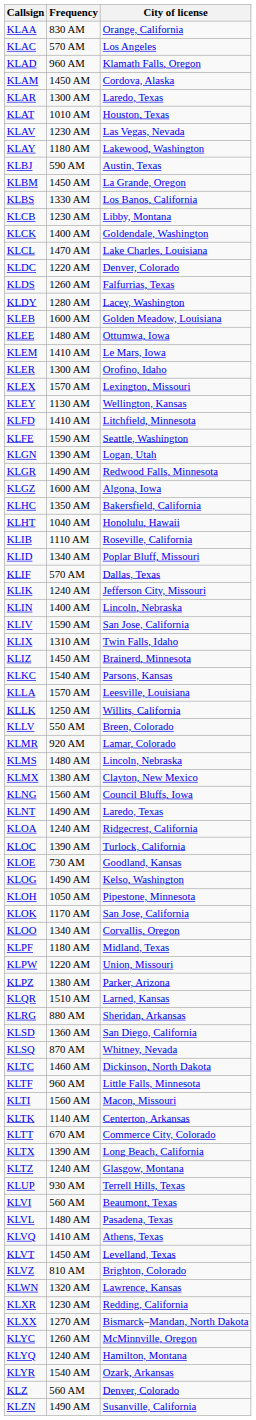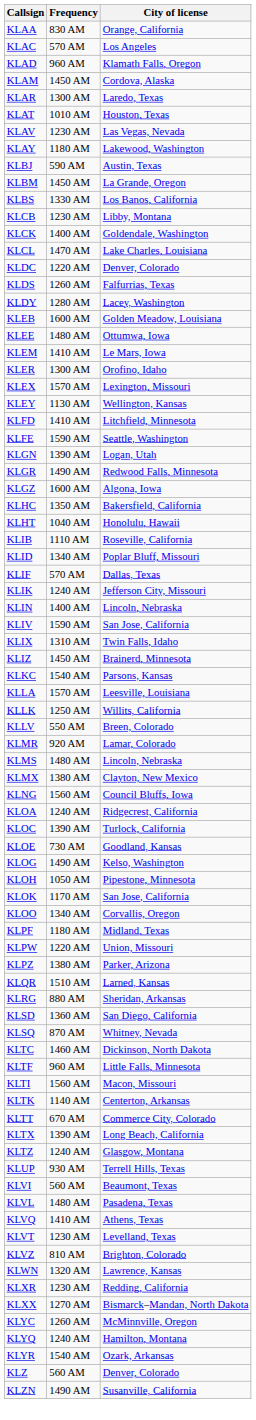 <table class="wikitable sortable">
 <tr>
 <th>Callsign</th>
 <th>Frequency</th>
 <th>City of license</th>
 </tr>
 <tr>
 <td><a href='#'>KLAA</a></td>
 <td>830 AM</td>
 <td><a href='#'>Orange, California</a></td>
 </tr>
 <tr>
 <td><a href='#'>KLAC</a></td>
 <td>570 AM</td>
 <td><a href='#'>Los Angeles</a></td>
 </tr>
 <tr>
 <td><a href='#'>KLAD</a></td>
 <td>960 AM</td>
 <td><a href='#'>Klamath Falls, Oregon</a></td>
 </tr>
 <tr>
 <td><a href='#'>KLAM</a></td>
 <td>1450 AM</td>
 <td><a href='#'>Cordova, Alaska</a></td>
 </tr>
 <tr>
 <td><a href='#'>KLAR</a></td>
 <td>1300 AM</td>
 <td><a href='#'>Laredo, Texas</a></td>
 </tr>
 <tr>
 <td><a href='#'>KLAT</a></td>
 <td>1010 AM</td>
 <td><a href='#'>Houston, Texas</a></td>
 </tr>
 <tr>
 <td><a href='#'>KLAV</a></td>
 <td>1230 AM</td>
 <td><a href='#'>Las Vegas, Nevada</a></td>
 </tr>
 <tr>
 <td><a href='#'>KLAY</a></td>
 <td>1180 AM</td>
 <td><a href='#'>Lakewood, Washington</a></td>
 </tr>
 <tr>
 <td><a href='#'>KLBJ</a></td>
 <td>590 AM</td>
 <td><a href='#'>Austin, Texas</a></td>
 </tr>
 <tr>
 <td><a href='#'>KLBM</a></td>
 <td>1450 AM</td>
 <td><a href='#'>La Grande, Oregon</a></td>
 </tr>
 <tr>
 <td><a href='#'>KLBS</a></td>
 <td>1330 AM</td>
 <td><a href='#'>Los Banos, California</a></td>
 </tr>
 <tr>
 <td><a href='#'>KLCB</a></td>
 <td>1230 AM</td>
 <td><a href='#'>Libby, Montana</a></td>
 </tr>
 <tr>
 <td><a href='#'>KLCK</a></td>
 <td>1400 AM</td>
 <td><a href='#'>Goldendale, Washington</a></td>
 </tr>
 <tr>
 <td><a href='#'>KLCL</a></td>
 <td>1470 AM</td>
 <td><a href='#'>Lake Charles, Louisiana</a></td>
 </tr>
 <tr>
 <td><a href='#'>KLDC</a></td>
 <td>1220 AM</td>
 <td><a href='#'>Denver, Colorado</a></td>
 </tr>
 <tr>
 <td><a href='#'>KLDS</a></td>
 <td>1260 AM</td>
 <td><a href='#'>Falfurrias, Texas</a></td>
 </tr>
 <tr>
 <td><a href='#'>KLDY</a></td>
 <td>1280 AM</td>
 <td><a href='#'>Lacey, Washington</a></td>
 </tr>
 <tr>
 <td><a href='#'>KLEB</a></td>
 <td>1600 AM</td>
 <td><a href='#'>Golden Meadow, Louisiana</a></td>
 </tr>
 <tr>
 <td><a href='#'>KLEE</a></td>
 <td>1480 AM</td>
 <td><a href='#'>Ottumwa, Iowa</a></td>
 </tr>
 <tr>
 <td><a href='#'>KLEM</a></td>
 <td>1410 AM</td>
 <td><a href='#'>Le Mars, Iowa</a></td>
 </tr>
 <tr>
 <td><a href='#'>KLER</a></td>
 <td>1300 AM</td>
 <td><a href='#'>Orofino, Idaho</a></td>
 </tr>
 <tr>
 <td><a href='#'>KLEX</a></td>
 <td>1570 AM</td>
 <td><a href='#'>Lexington, Missouri</a></td>
 </tr>
 <tr>
 <td><a href='#'>KLEY</a></td>
 <td>1130 AM</td>
 <td><a href='#'>Wellington, Kansas</a></td>
 </tr>
 <tr>
 <td><a href='#'>KLFD</a></td>
 <td>1410 AM</td>
 <td><a href='#'>Litchfield, Minnesota</a></td>
 </tr>
 <tr>
 <td><a href='#'>KLFE</a></td>
 <td>1590 AM</td>
 <td><a href='#'>Seattle, Washington</a></td>
 </tr>
 <tr>
 <td><a href='#'>KLGN</a></td>
 <td>1390 AM</td>
 <td><a href='#'>Logan, Utah</a></td>
 </tr>
 <tr>
 <td><a href='#'>KLGR</a></td>
 <td>1490 AM</td>
 <td><a href='#'>Redwood Falls, Minnesota</a></td>
 </tr>
 <tr>
 <td><a href='#'>KLGZ</a></td>
 <td>1600 AM</td>
 <td><a href='#'>Algona, Iowa</a></td>
 </tr>
 <tr>
 <td><a href='#'>KLHC</a></td>
 <td>1350 AM</td>
 <td><a href='#'>Bakersfield, California</a></td>
 </tr>
 <tr>
 <td><a href='#'>KLHT</a></td>
 <td>1040 AM</td>
 <td><a href='#'>Honolulu, Hawaii</a></td>
 </tr>
 <tr>
 <td><a href='#'>KLIB</a></td>
 <td>1110 AM</td>
 <td><a href='#'>Roseville, California</a></td>
 </tr>
 <tr>
 <td><a href='#'>KLID</a></td>
 <td>1340 AM</td>
 <td><a href='#'>Poplar Bluff, Missouri</a></td>
 </tr>
 <tr>
 <td><a href='#'>KLIF</a></td>
 <td>570 AM</td>
 <td><a href='#'>Dallas, Texas</a></td>
 </tr>
 <tr>
 <td><a href='#'>KLIK</a></td>
 <td>1240 AM</td>
 <td><a href='#'>Jefferson City, Missouri</a></td>
 </tr>
 <tr>
 <td><a href='#'>KLIN</a></td>
 <td>1400 AM</td>
 <td><a href='#'>Lincoln, Nebraska</a></td>
 </tr>
 <tr>
 <td><a href='#'>KLIV</a></td>
 <td>1590 AM</td>
 <td><a href='#'>San Jose, California</a></td>
 </tr>
 <tr>
 <td><a href='#'>KLIX</a></td>
 <td>1310 AM</td>
 <td><a href='#'>Twin Falls, Idaho</a></td>
 </tr>
 <tr>
 <td><a href='#'>KLIZ</a></td>
 <td>1450 AM</td>
 <td><a href='#'>Brainerd, Minnesota</a></td>
 </tr>
 <tr>
 <td><a href='#'>KLKC</a></td>
 <td>1540 AM</td>
 <td><a href='#'>Parsons, Kansas</a></td>
 </tr>
 <tr>
 <td><a href='#'>KLLA</a></td>
 <td>1570 AM</td>
 <td><a href='#'>Leesville, Louisiana</a></td>
 </tr>
 <tr>
 <td><a href='#'>KLLK</a></td>
 <td>1250 AM</td>
 <td><a href='#'>Willits, California</a></td>
 </tr>
 <tr>
 <td><a href='#'>KLLV</a></td>
 <td>550 AM</td>
 <td><a href='#'>Breen, Colorado</a></td>
 </tr>
 <tr>
 <td><a href='#'>KLMR</a></td>
 <td>920 AM</td>
 <td><a href='#'>Lamar, Colorado</a></td>
 </tr>
 <tr>
 <td><a href='#'>KLMS</a></td>
 <td>1480 AM</td>
 <td><a href='#'>Lincoln, Nebraska</a></td>
 </tr>
 <tr>
 <td><a href='#'>KLMX</a></td>
 <td>1380 AM</td>
 <td><a href='#'>Clayton, New Mexico</a></td>
 </tr>
 <tr>
 <td><a href='#'>KLNG</a></td>
 <td>1560 AM</td>
 <td><a href='#'>Council Bluffs, Iowa</a></td>
 </tr>
 <tr>
-<td><a href='#'>KLNT</a></td>
-<td>1490 AM</td>
-<td><a href='#'>Laredo, Texas</a></td>
-</tr>
-<tr>
 <td><a href='#'>KLOA</a></td>
 <td>1240 AM</td>
 <td><a href='#'>Ridgecrest, California</a></td>
 </tr>
 <tr>
 <td><a href='#'>KLOC</a></td>
 <td>1390 AM</td>
 <td><a href='#'>Turlock, California</a></td>
 </tr>
 <tr>
 <td><a href='#'>KLOE</a></td>
 <td>730 AM</td>
 <td><a href='#'>Goodland, Kansas</a></td>
 </tr>
 <tr>
 <td><a href='#'>KLOG</a></td>
 <td>1490 AM</td>
 <td><a href='#'>Kelso, Washington</a></td>
 </tr>
 <tr>
 <td><a href='#'>KLOH</a></td>
 <td>1050 AM</td>
 <td><a href='#'>Pipestone, Minnesota</a></td>
 </tr>
 <tr>
 <td><a href='#'>KLOK</a></td>
 <td>1170 AM</td>
 <td><a href='#'>San Jose, California</a></td>
 </tr>
 <tr>
 <td><a href='#'>KLOO</a></td>
 <td>1340 AM</td>
 <td><a href='#'>Corvallis, Oregon</a></td>
 </tr>
 <tr>
 <td><a href='#'>KLPF</a></td>
 <td>1180 AM</td>
 <td><a href='#'>Midland, Texas</a></td>
 </tr>
 <tr>
 <td><a href='#'>KLPW</a></td>
 <td>1220 AM</td>
 <td><a href='#'>Union, Missouri</a></td>
 </tr>
 <tr>
 <td><a href='#'>KLPZ</a></td>
 <td>1380 AM</td>
 <td><a href='#'>Parker, Arizona</a></td>
 </tr>
 <tr>
 <td><a href='#'>KLQR</a></td>
 <td>1510 AM</td>
 <td><a href='#'>Larned, Kansas</a></td>
 </tr>
 <tr>
 <td><a href='#'>KLRG</a></td>
 <td>880 AM</td>
 <td><a href='#'>Sheridan, Arkansas</a></td>
 </tr>
 <tr>
 <td><a href='#'>KLSD</a></td>
 <td>1360 AM</td>
 <td><a href='#'>San Diego, California</a></td>
 </tr>
 <tr>
 <td><a href='#'>KLSQ</a></td>
 <td>870 AM</td>
 <td><a href='#'>Whitney, Nevada</a></td>
 </tr>
 <tr>
 <td><a href='#'>KLTC</a></td>
 <td>1460 AM</td>
 <td><a href='#'>Dickinson, North Dakota</a></td>
 </tr>
 <tr>
 <td><a href='#'>KLTF</a></td>
 <td>960 AM</td>
 <td><a href='#'>Little Falls, Minnesota</a></td>
 </tr>
 <tr>
 <td><a href='#'>KLTI</a></td>
 <td>1560 AM</td>
 <td><a href='#'>Macon, Missouri</a></td>
 </tr>
 <tr>
 <td><a href='#'>KLTK</a></td>
 <td>1140 AM</td>
 <td><a href='#'>Centerton, Arkansas</a></td>
 </tr>
 <tr>
 <td><a href='#'>KLTT</a></td>
 <td>670 AM</td>
 <td><a href='#'>Commerce City, Colorado</a></td>
 </tr>
 <tr>
 <td><a href='#'>KLTX</a></td>
 <td>1390 AM</td>
 <td><a href='#'>Long Beach, California</a></td>
 </tr>
 <tr>
 <td><a href='#'>KLTZ</a></td>
 <td>1240 AM</td>
 <td><a href='#'>Glasgow, Montana</a></td>
 </tr>
 <tr>
 <td><a href='#'>KLUP</a></td>
 <td>930 AM</td>
 <td><a href='#'>Terrell Hills, Texas</a></td>
 </tr>
 <tr>
 <td><a href='#'>KLVI</a></td>
 <td>560 AM</td>
 <td><a href='#'>Beaumont, Texas</a></td>
 </tr>
 <tr>
 <td><a href='#'>KLVL</a></td>
 <td>1480 AM</td>
 <td><a href='#'>Pasadena, Texas</a></td>
 </tr>
 <tr>
 <td><a href='#'>KLVQ</a></td>
 <td>1410 AM</td>
 <td><a href='#'>Athens, Texas</a></td>
 </tr>
 <tr>
 <td><a href='#'>KLVT</a></td>
-<td>1450 AM</td>
+<td>1230 AM</td>
 <td><a href='#'>Levelland, Texas</a></td>
 </tr>
 <tr>
 <td><a href='#'>KLVZ</a></td>
 <td>810 AM</td>
 <td><a href='#'>Brighton, Colorado</a></td>
 </tr>
 <tr>
 <td><a href='#'>KLWN</a></td>
 <td>1320 AM</td>
 <td><a href='#'>Lawrence, Kansas</a></td>
 </tr>
 <tr>
 <td><a href='#'>KLXR</a></td>
 <td>1230 AM</td>
 <td><a href='#'>Redding, California</a></td>
 </tr>
 <tr>
 <td><a href='#'>KLXX</a></td>
 <td>1270 AM</td>
 <td><a href='#'>Bismarck</a>–<a href='#'>Mandan, North Dakota</a></td>
 </tr>
 <tr>
 <td><a href='#'>KLYC</a></td>
 <td>1260 AM</td>
 <td><a href='#'>McMinnville, Oregon</a></td>
 </tr>
 <tr>
 <td><a href='#'>KLYQ</a></td>
 <td>1240 AM</td>
 <td><a href='#'>Hamilton, Montana</a></td>
 </tr>
 <tr>
 <td><a href='#'>KLYR</a></td>
 <td>1540 AM</td>
 <td><a href='#'>Ozark, Arkansas</a></td>
 </tr>
 <tr>
 <td><a href='#'>KLZ</a></td>
 <td>560 AM</td>
 <td><a href='#'>Denver, Colorado</a></td>
 </tr>
 <tr>
 <td><a href='#'>KLZN</a></td>
 <td>1490 AM</td>
 <td><a href='#'>Susanville, California</a></td>
 </tr>
 </table>
